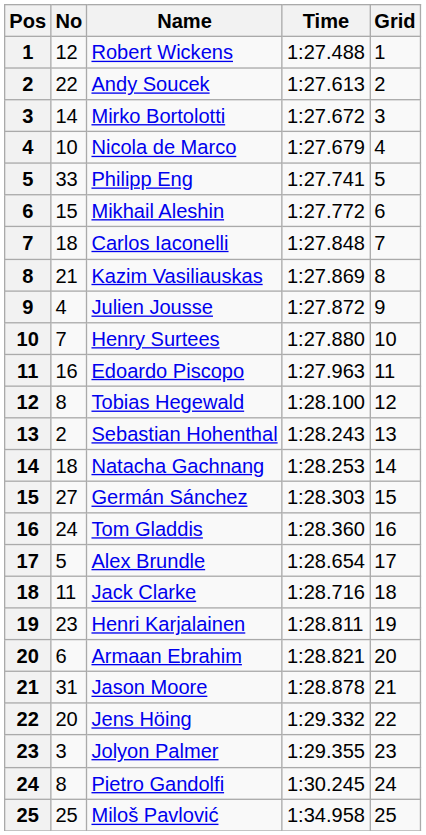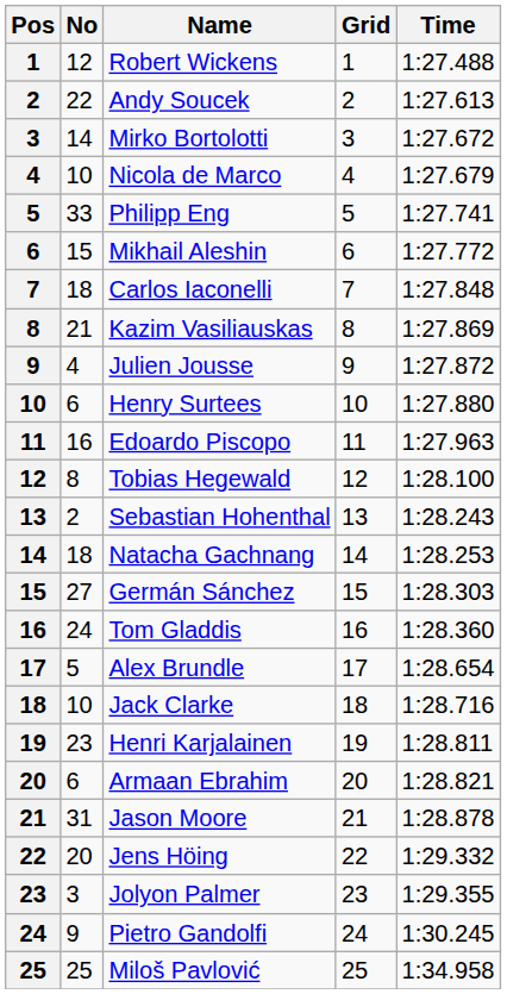 <table class="wikitable" style="font-size: 95%">
 <tr>
 <th>Pos</th>
 <th>No</th>
 <th>Name</th>
+<th>Grid</th>
 <th>Time</th>
-<th>Grid</th>
 </tr>
 <tr>
 <th>1</th>
 <td>12</td>
 <td> <a href='#'>Robert Wickens</a></td>
+<td>1</td>
 <td>1:27.488</td>
-<td>1</td>
 </tr>
 <tr>
 <th>2</th>
 <td>22</td>
 <td> <a href='#'>Andy Soucek</a></td>
+<td>2</td>
 <td>1:27.613</td>
-<td>2</td>
 </tr>
 <tr>
 <th>3</th>
 <td>14</td>
 <td> <a href='#'>Mirko Bortolotti</a></td>
+<td>3</td>
 <td>1:27.672</td>
-<td>3</td>
 </tr>
 <tr>
 <th>4</th>
 <td>10</td>
 <td> <a href='#'>Nicola de Marco</a></td>
+<td>4</td>
 <td>1:27.679</td>
-<td>4</td>
 </tr>
 <tr>
 <th>5</th>
 <td>33</td>
 <td> <a href='#'>Philipp Eng</a></td>
+<td>5</td>
 <td>1:27.741</td>
-<td>5</td>
 </tr>
 <tr>
 <th>6</th>
 <td>15</td>
 <td> <a href='#'>Mikhail Aleshin</a></td>
+<td>6</td>
 <td>1:27.772</td>
-<td>6</td>
 </tr>
 <tr>
 <th>7</th>
 <td>18</td>
 <td> <a href='#'>Carlos Iaconelli</a></td>
+<td>7</td>
 <td>1:27.848</td>
-<td>7</td>
 </tr>
 <tr>
 <th>8</th>
 <td>21</td>
 <td> <a href='#'>Kazim Vasiliauskas</a></td>
+<td>8</td>
 <td>1:27.869</td>
-<td>8</td>
 </tr>
 <tr>
 <th>9</th>
 <td>4</td>
 <td> <a href='#'>Julien Jousse</a></td>
+<td>9</td>
 <td>1:27.872</td>
-<td>9</td>
 </tr>
 <tr>
 <th>10</th>
-<td>7</td>
+<td>6</td>
 <td> <a href='#'>Henry Surtees</a></td>
+<td>10</td>
 <td>1:27.880</td>
-<td>10</td>
 </tr>
 <tr>
 <th>11</th>
 <td>16</td>
 <td> <a href='#'>Edoardo Piscopo</a></td>
+<td>11</td>
 <td>1:27.963</td>
-<td>11</td>
 </tr>
 <tr>
 <th>12</th>
 <td>8</td>
 <td> <a href='#'>Tobias Hegewald</a></td>
+<td>12</td>
 <td>1:28.100</td>
-<td>12</td>
 </tr>
 <tr>
 <th>13</th>
 <td>2</td>
 <td> <a href='#'>Sebastian Hohenthal</a></td>
+<td>13</td>
 <td>1:28.243</td>
-<td>13</td>
 </tr>
 <tr>
 <th>14</th>
 <td>18</td>
 <td> <a href='#'>Natacha Gachnang</a></td>
+<td>14</td>
 <td>1:28.253</td>
-<td>14</td>
 </tr>
 <tr>
 <th>15</th>
 <td>27</td>
 <td> <a href='#'>Germán Sánchez</a></td>
+<td>15</td>
 <td>1:28.303</td>
-<td>15</td>
 </tr>
 <tr>
 <th>16</th>
 <td>24</td>
 <td> <a href='#'>Tom Gladdis</a></td>
+<td>16</td>
 <td>1:28.360</td>
-<td>16</td>
 </tr>
 <tr>
 <th>17</th>
 <td>5</td>
 <td> <a href='#'>Alex Brundle</a></td>
+<td>17</td>
 <td>1:28.654</td>
-<td>17</td>
 </tr>
 <tr>
 <th>18</th>
-<td>11</td>
+<td>10</td>
 <td> <a href='#'>Jack Clarke</a></td>
+<td>18</td>
 <td>1:28.716</td>
-<td>18</td>
 </tr>
 <tr>
 <th>19</th>
 <td>23</td>
 <td> <a href='#'>Henri Karjalainen</a></td>
+<td>19</td>
 <td>1:28.811</td>
-<td>19</td>
 </tr>
 <tr>
 <th>20</th>
 <td>6</td>
 <td> <a href='#'>Armaan Ebrahim</a></td>
+<td>20</td>
 <td>1:28.821</td>
-<td>20</td>
 </tr>
 <tr>
 <th>21</th>
 <td>31</td>
 <td> <a href='#'>Jason Moore</a></td>
+<td>21</td>
 <td>1:28.878</td>
-<td>21</td>
 </tr>
 <tr>
 <th>22</th>
 <td>20</td>
 <td> <a href='#'>Jens Höing</a></td>
+<td>22</td>
 <td>1:29.332</td>
-<td>22</td>
 </tr>
 <tr>
 <th>23</th>
 <td>3</td>
 <td> <a href='#'>Jolyon Palmer</a></td>
+<td>23</td>
 <td>1:29.355</td>
-<td>23</td>
 </tr>
 <tr>
 <th>24</th>
-<td>8</td>
+<td>9</td>
 <td> <a href='#'>Pietro Gandolfi</a></td>
+<td>24</td>
 <td>1:30.245</td>
-<td>24</td>
 </tr>
 <tr>
 <th>25</th>
 <td>25</td>
 <td> <a href='#'>Miloš Pavlović</a></td>
+<td>25</td>
 <td>1:34.958</td>
-<td>25</td>
 </tr>
 </table>
